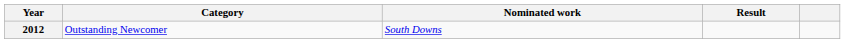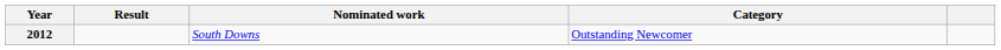 <table class="wikitable sortable">
 <tr>
 <th width="1%">Year</th>
+<th width="2%">Result</th>
+<th width="8%">Nominated work</th>
 <th width="8%">Category</th>
-<th width="8%">Nominated work</th>
-<th width="2%">Result</th>
 <th width="1%" class="unsortable"></th>
 </tr>
 <tr>
 <th style="text-align:center;">2012</th>
+<td></td>
+<td><a href='#'><em>South Downs</em></a></td>
 <td><a href='#'>Outstanding Newcomer</a></td>
-<td><a href='#'><em>South Downs</em></a></td>
-<td></td>
 <td style="text-align:center;"></td>
 </tr>
 </table>
